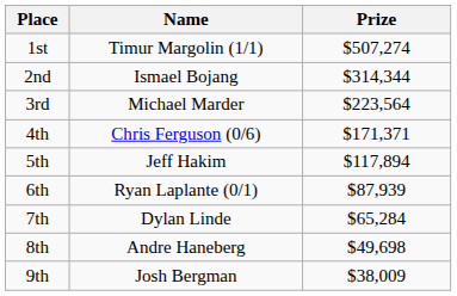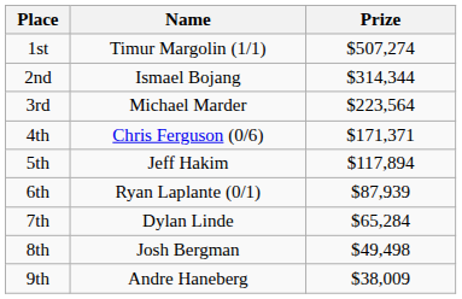 <table class="wikitable">
 <tr>
 <th width="50">Place</th>
 <th width="200">Name</th>
 <th width="125">Prize</th>
 </tr>
 <tr>
 <td align = "center">1st</td>
 <td align = "center">Timur Margolin (1/1)</td>
 <td align = "center">$507,274</td>
 </tr>
 <tr>
 <td align = "center">2nd</td>
 <td align = "center">Ismael Bojang</td>
 <td align = "center">$314,344</td>
 </tr>
 <tr>
 <td align = "center">3rd</td>
 <td align = "center">Michael Marder</td>
 <td align = "center">$223,564</td>
 </tr>
 <tr>
 <td align = "center">4th</td>
 <td align = "center"><a href='#'>Chris Ferguson</a> (0/6)</td>
 <td align = "center">$171,371</td>
 </tr>
 <tr>
 <td align = "center">5th</td>
 <td align = "center">Jeff Hakim</td>
 <td align = "center">$117,894</td>
 </tr>
 <tr>
 <td align = "center">6th</td>
 <td align = "center">Ryan Laplante (0/1)</td>
 <td align = "center">$87,939</td>
 </tr>
 <tr>
 <td align = "center">7th</td>
 <td align = "center">Dylan Linde</td>
 <td align = "center">$65,284</td>
 </tr>
 <tr>
 <td align = "center">8th</td>
-<td align = "center">Andre Haneberg</td>
-<td align = "center">$49,698</td>
+<td align = "center">Josh Bergman</td>
+<td align = "center">$49,498</td>
 </tr>
 <tr>
 <td align = "center">9th</td>
-<td align = "center">Josh Bergman</td>
+<td align = "center">Andre Haneberg</td>
 <td align = "center">$38,009</td>
 </tr>
 </table>
